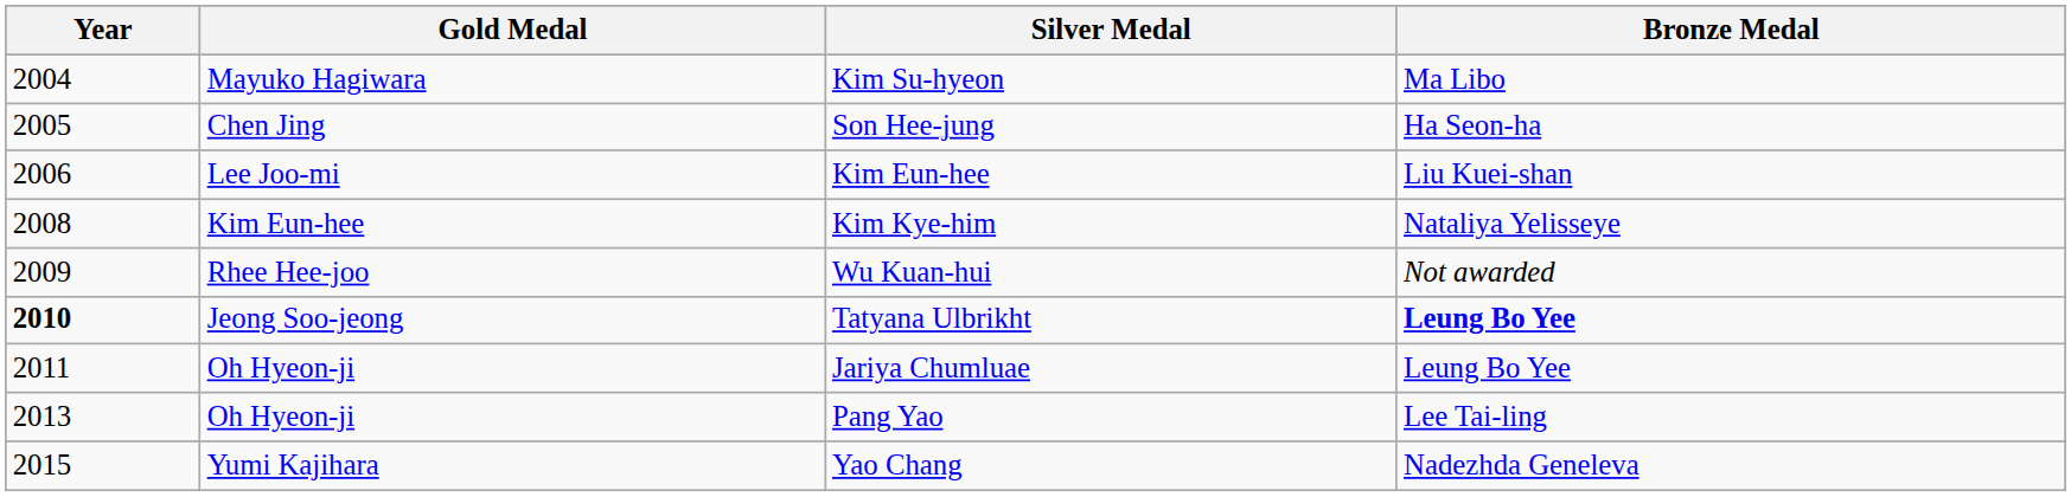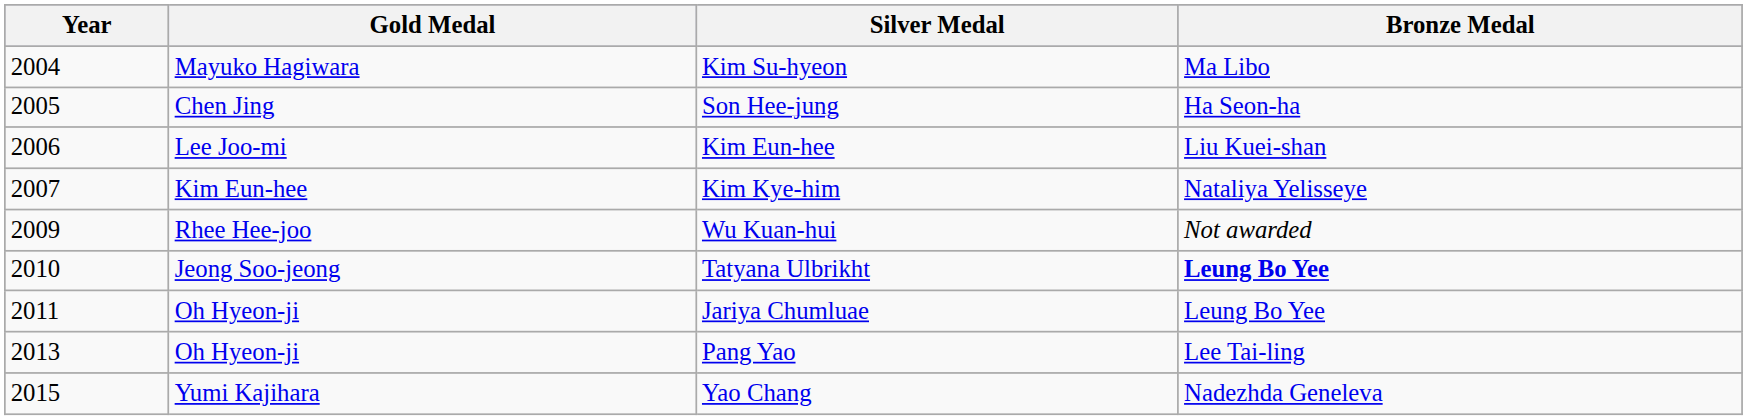 <table class=wikitable style="font-size:90%" width="80%">
 <tr style="background:#ccccff;">
 <th>Year</th>
 <th> <strong>Gold Medal</strong></th>
 <th> <strong>Silver Medal</strong></th>
 <th> <strong>Bronze Medal</strong></th>
 </tr>
 <tr>
 <td>2004</td>
 <td> <a href='#'>Mayuko Hagiwara</a></td>
 <td> <a href='#'>Kim Su-hyeon</a></td>
 <td> <a href='#'>Ma Libo</a></td>
 </tr>
 <tr>
 <td>2005</td>
 <td> <a href='#'>Chen Jing</a></td>
 <td> <a href='#'>Son Hee-jung</a></td>
 <td> <a href='#'>Ha Seon-ha</a></td>
 </tr>
 <tr>
 <td>2006</td>
 <td> <a href='#'>Lee Joo-mi</a></td>
 <td> <a href='#'>Kim Eun-hee</a></td>
 <td> <a href='#'>Liu Kuei-shan</a></td>
 </tr>
 <tr>
-<td>2008</td>
+<td>2007</td>
 <td> <a href='#'>Kim Eun-hee</a></td>
 <td> <a href='#'>Kim Kye-him</a></td>
 <td> <a href='#'>Nataliya Yelisseye</a></td>
 </tr>
 <tr>
 <td>2009</td>
 <td> <a href='#'>Rhee Hee-joo</a></td>
 <td> <a href='#'>Wu Kuan-hui</a></td>
 <td><em>Not awarded</em></td>
 </tr>
 <tr>
-<td><strong>2010</strong></td>
+<td>2010</td>
 <td> <a href='#'>Jeong Soo-jeong</a></td>
 <td> <a href='#'>Tatyana Ulbrikht</a></td>
 <td><strong> <a href='#'>Leung Bo Yee</a></strong></td>
 </tr>
 <tr>
 <td>2011</td>
 <td> <a href='#'>Oh Hyeon-ji</a></td>
 <td> <a href='#'>Jariya Chumluae</a></td>
 <td> <a href='#'>Leung Bo Yee</a></td>
 </tr>
 <tr>
 <td>2013</td>
 <td> <a href='#'>Oh Hyeon-ji</a></td>
 <td> <a href='#'>Pang Yao</a></td>
 <td> <a href='#'>Lee Tai-ling</a></td>
 </tr>
 <tr>
 <td>2015</td>
 <td> <a href='#'>Yumi Kajihara</a></td>
 <td> <a href='#'>Yao Chang</a></td>
 <td> <a href='#'>Nadezhda Geneleva</a></td>
 </tr>
 </table>
